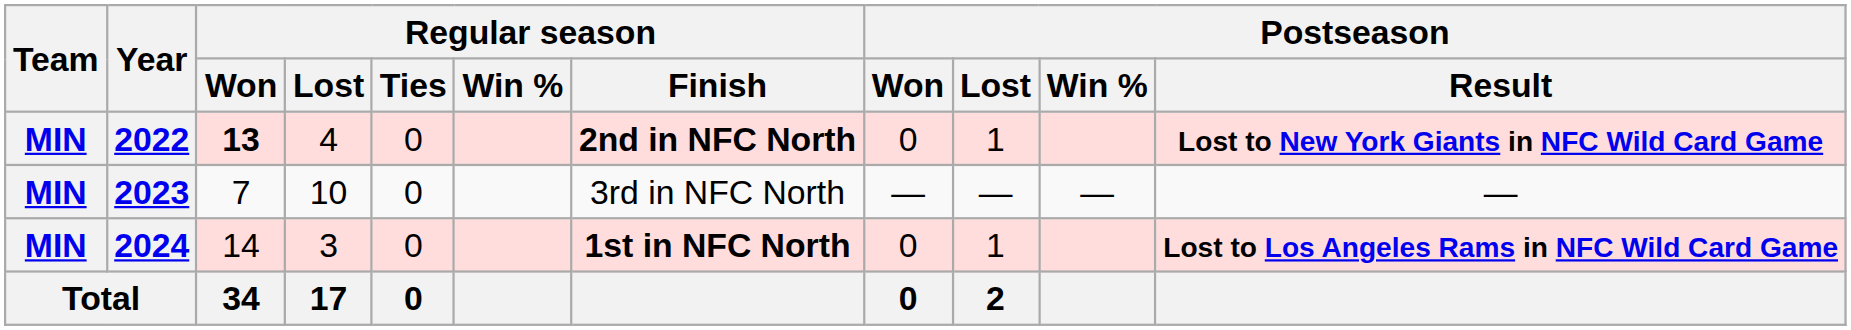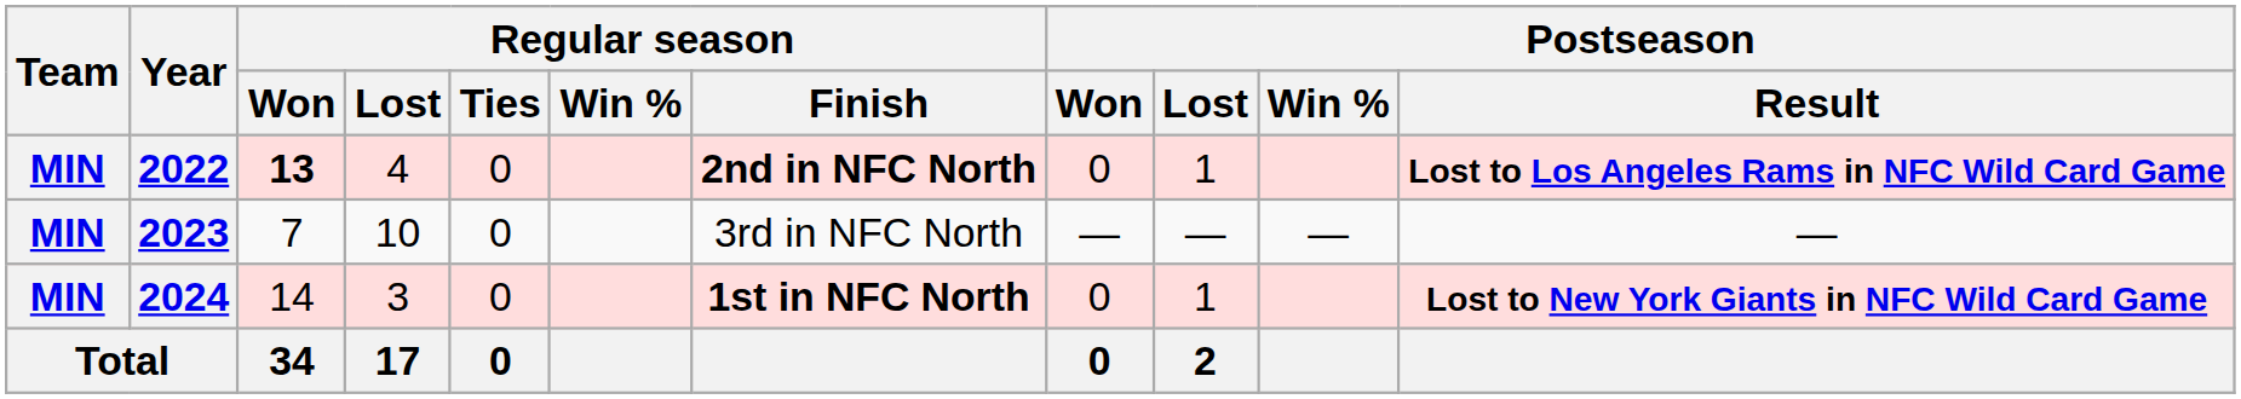 <table class="wikitable" style="font-size:95%; text-align:center">
 <tr>
 <th rowspan="2">Team</th>
 <th rowspan="2">Year</th>
 <th colspan="5">Regular season</th>
 <th colspan="4">Postseason</th>
 </tr>
 <tr>
 <th>Won</th>
 <th>Lost</th>
 <th>Ties</th>
 <th>Win %</th>
 <th>Finish</th>
 <th>Won</th>
 <th>Lost</th>
 <th>Win %</th>
 <th>Result</th>
 </tr>
 <tr style="background:#fdd">
 <th><a href='#'>MIN</a></th>
 <th><a href='#'>2022</a></th>
 <td><strong>13</strong></td>
 <td>4</td>
 <td>0</td>
 <td></td>
 <td><strong>2nd in NFC North</strong></td>
 <td>0</td>
 <td>1</td>
 <td></td>
-<td><small><strong>Lost to <a href='#'>New York Giants</a> in <a href='#'>NFC Wild Card Game</a></strong></small></td>
+<td><small><strong>Lost to <a href='#'>Los Angeles Rams</a> in <a href='#'>NFC Wild Card Game</a></strong></small></td>
 </tr>
 <tr>
 <th><a href='#'>MIN</a></th>
 <th><a href='#'>2023</a></th>
 <td>7</td>
 <td>10</td>
 <td>0</td>
 <td></td>
 <td>3rd in NFC North</td>
 <td>—</td>
 <td>—</td>
 <td>—</td>
 <td>—</td>
 </tr>
 <tr style="background:#fdd">
 <th><a href='#'>MIN</a></th>
 <th><a href='#'>2024</a></th>
 <td>14</td>
 <td>3</td>
 <td>0</td>
 <td></td>
 <td><strong>1st in NFC North</strong></td>
 <td>0</td>
 <td>1</td>
 <td></td>
-<td><small><strong>Lost to <a href='#'>Los Angeles Rams</a> in <a href='#'>NFC Wild Card Game</a></strong></small></td>
+<td><small><strong>Lost to <a href='#'>New York Giants</a> in <a href='#'>NFC Wild Card Game</a></strong></small></td>
 </tr>
 <tr>
 <th colspan="2">Total</th>
 <th>34</th>
 <th>17</th>
 <th>0</th>
 <th></th>
 <th></th>
 <th>0</th>
 <th>2</th>
 <th></th>
 <th></th>
 </tr>
 </table>
